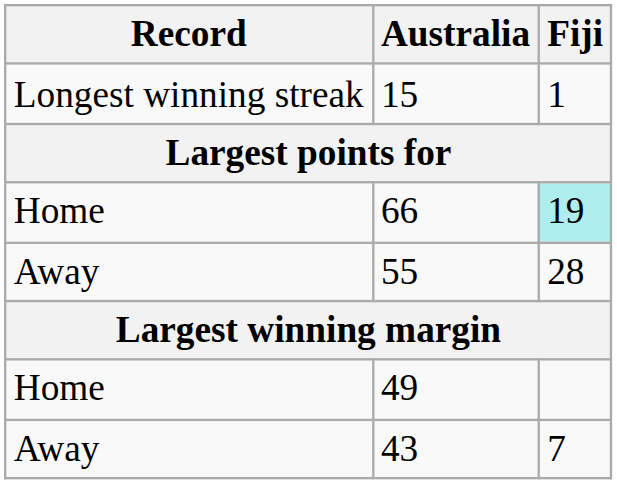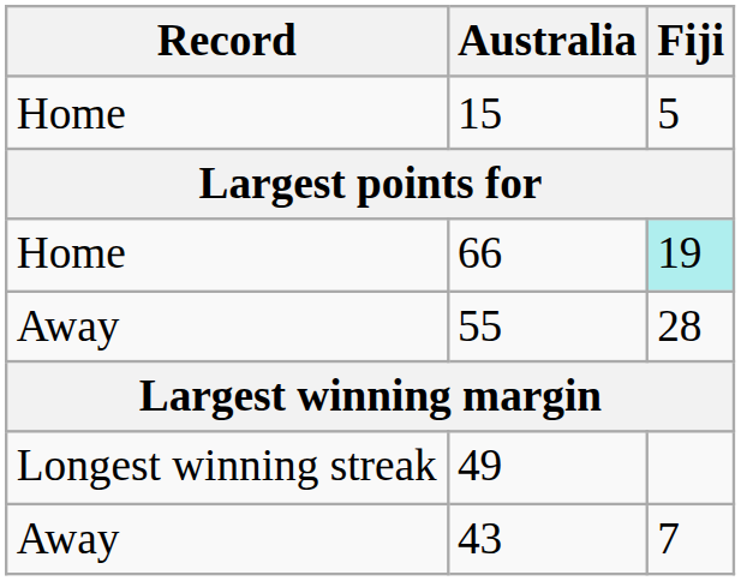 <table class="wikitable">
 <tr>
 <th>Record</th>
 <th>Australia</th>
 <th>Fiji</th>
 </tr>
 <tr>
-<td>Longest winning streak</td>
+<td>Home</td>
 <td>15 </td>
-<td>1 </td>
+<td>5 </td>
 </tr>
 <tr>
 <th colspan=3 align=center>Largest points for</th>
 </tr>
 <tr>
 <td>Home</td>
 <td>66 </td>
 <td style="background: paleturquoise;">19 </td>
 </tr>
 <tr>
 <td>Away</td>
 <td>55 </td>
 <td>28 </td>
 </tr>
 <tr>
 <th colspan=3 align=center>Largest winning margin</th>
 </tr>
 <tr>
-<td>Home</td>
+<td>Longest winning streak</td>
 <td>49 </td>
 <td></td>
 </tr>
 <tr>
 <td>Away</td>
 <td>43 </td>
 <td>7 </td>
 </tr>
 </table>
